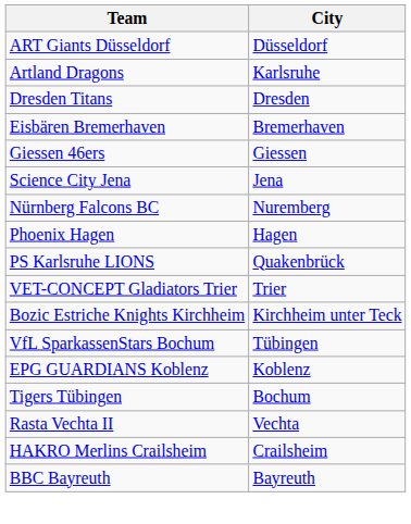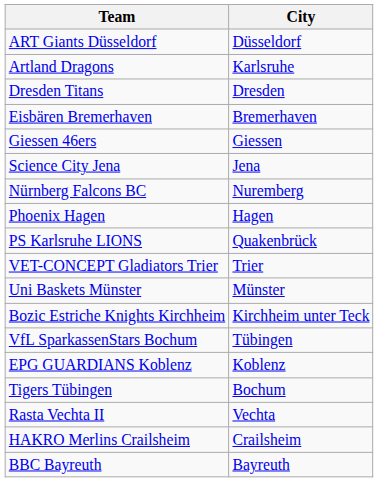 <table class="wikitable sortable" style="margin:1em 2em 1em 1em;">
 <tr>
 <th>Team</th>
 <th>City</th>
 </tr>
 <tr>
 <td><a href='#'>ART Giants Düsseldorf</a></td>
 <td><a href='#'>Düsseldorf</a></td>
 </tr>
 <tr>
 <td><a href='#'>Artland Dragons</a></td>
 <td><a href='#'>Karlsruhe</a></td>
 </tr>
 <tr>
 <td><a href='#'>Dresden Titans</a></td>
 <td><a href='#'>Dresden</a></td>
 </tr>
 <tr>
 <td><a href='#'>Eisbären Bremerhaven</a></td>
 <td><a href='#'>Bremerhaven</a></td>
 </tr>
 <tr>
 <td><a href='#'>Giessen 46ers</a></td>
 <td><a href='#'>Giessen</a></td>
 </tr>
 <tr>
 <td><a href='#'>Science City Jena</a></td>
 <td><a href='#'>Jena</a></td>
 </tr>
 <tr>
 <td><a href='#'>Nürnberg Falcons BC</a></td>
 <td><a href='#'>Nuremberg</a></td>
 </tr>
 <tr>
 <td><a href='#'>Phoenix Hagen</a></td>
 <td><a href='#'>Hagen</a></td>
 </tr>
 <tr>
 <td><a href='#'>PS Karlsruhe LIONS</a></td>
 <td><a href='#'>Quakenbrück</a></td>
 </tr>
 <tr>
 <td><a href='#'>VET-CONCEPT Gladiators Trier</a></td>
 <td><a href='#'>Trier</a></td>
 </tr>
 <tr>
+<td><a href='#'>Uni Baskets Münster</a></td>
+<td><a href='#'>Münster</a></td>
+</tr>
+<tr>
 <td><a href='#'>Bozic Estriche Knights Kirchheim</a></td>
 <td><a href='#'>Kirchheim unter Teck</a></td>
 </tr>
 <tr>
 <td><a href='#'>VfL SparkassenStars Bochum</a></td>
 <td><a href='#'>Tübingen</a></td>
 </tr>
 <tr>
 <td><a href='#'>EPG GUARDIANS Koblenz</a></td>
 <td><a href='#'>Koblenz</a></td>
 </tr>
 <tr>
 <td><a href='#'>Tigers Tübingen</a></td>
 <td><a href='#'>Bochum</a></td>
 </tr>
 <tr>
 <td><a href='#'>Rasta Vechta II</a></td>
 <td><a href='#'>Vechta</a></td>
 </tr>
 <tr>
 <td><a href='#'>HAKRO Merlins Crailsheim</a></td>
 <td><a href='#'>Crailsheim</a></td>
 </tr>
 <tr>
 <td><a href='#'>BBC Bayreuth</a></td>
 <td><a href='#'>Bayreuth</a></td>
 </tr>
 </table>
